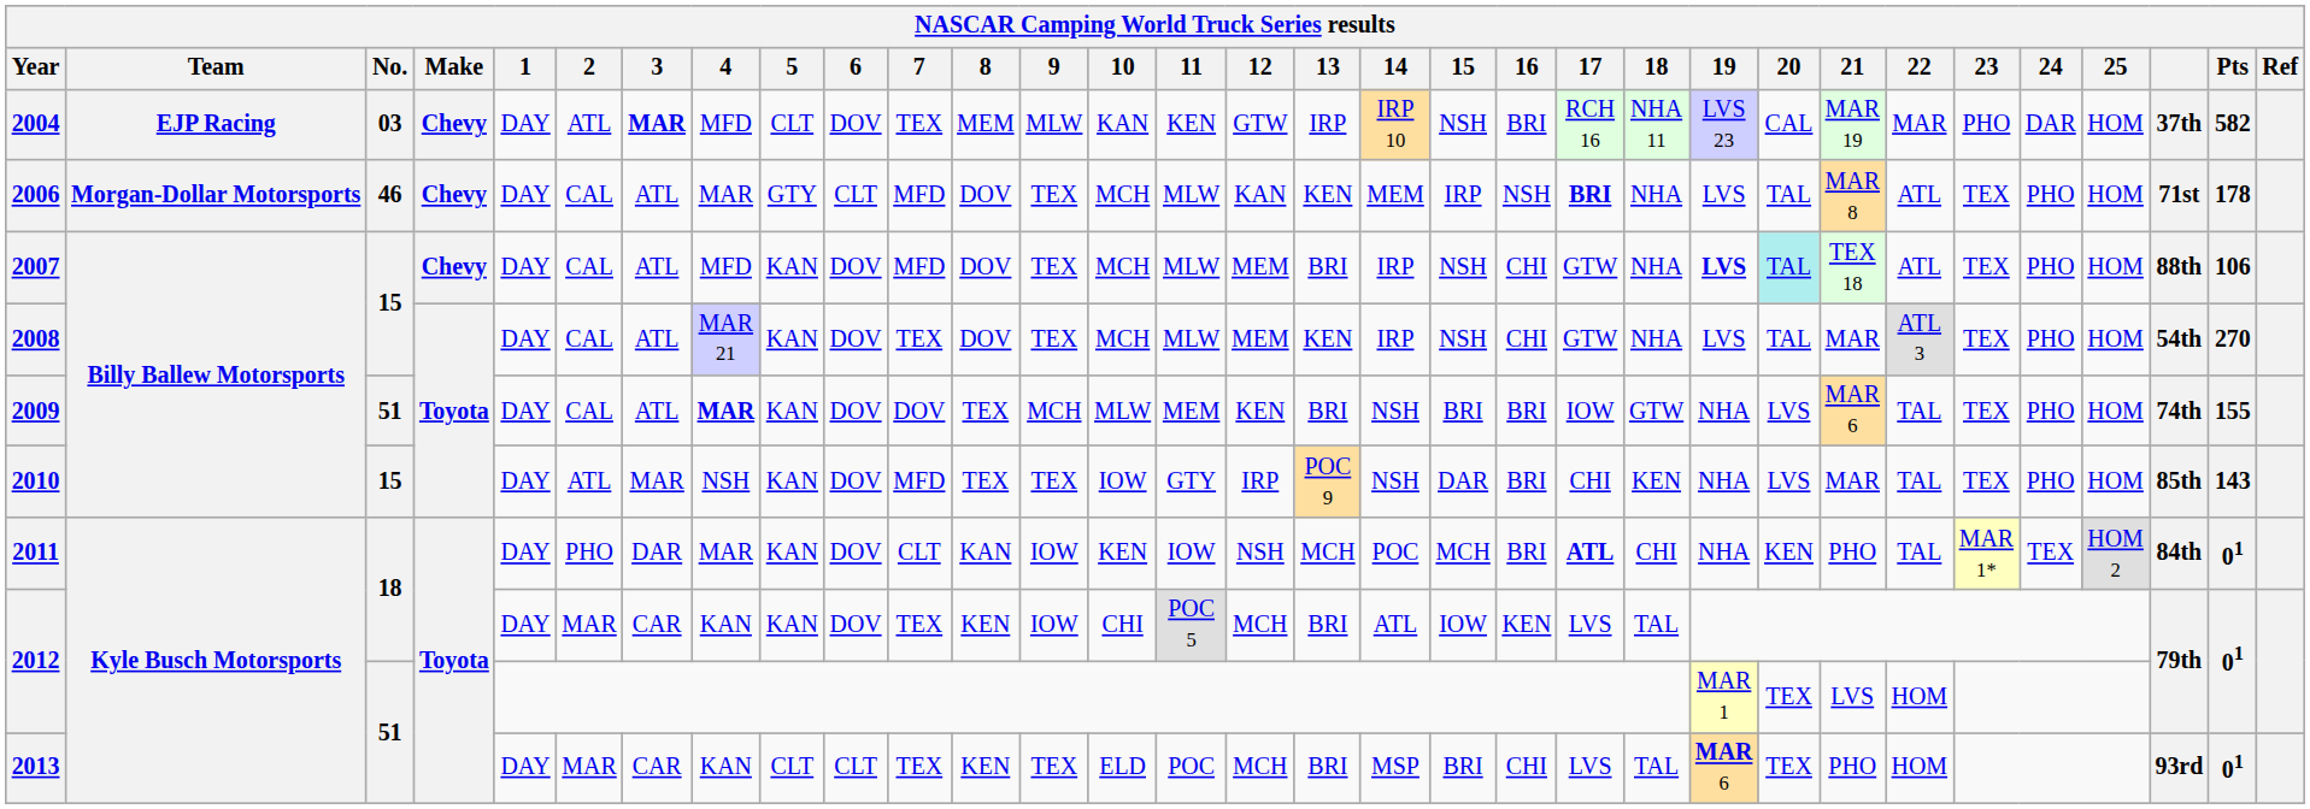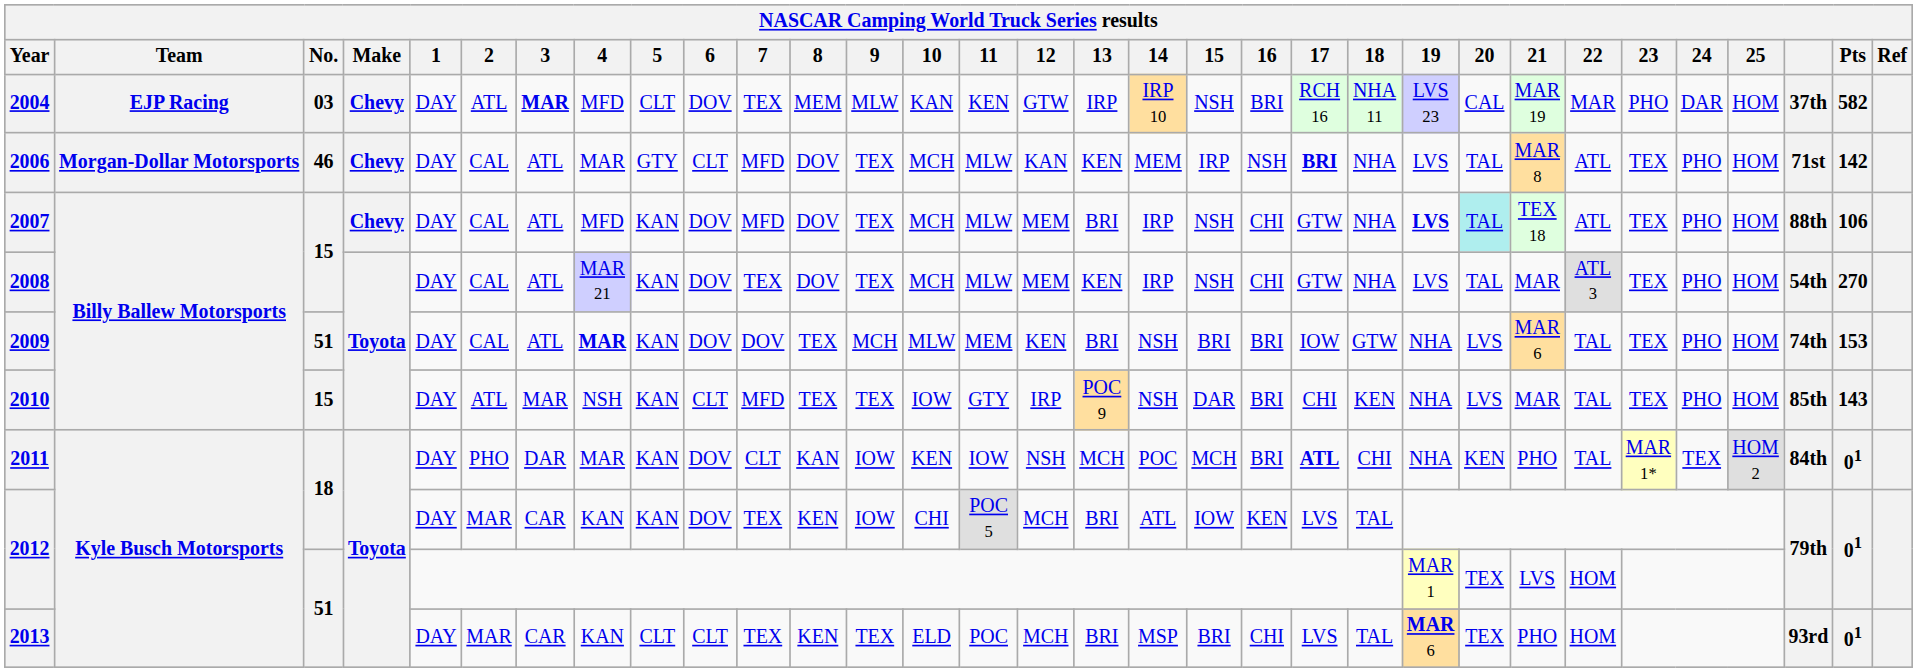 <table class="wikitable" style="text-align:center; font-size:75%">
 <tr>
 <th colspan=32><a href='#'>NASCAR Camping World Truck Series</a> results</th>
 </tr>
 <tr>
 <th>Year</th>
 <th>Team</th>
 <th>No.</th>
 <th>Make</th>
 <th>1</th>
 <th>2</th>
 <th>3</th>
 <th>4</th>
 <th>5</th>
 <th>6</th>
 <th>7</th>
 <th>8</th>
 <th>9</th>
 <th>10</th>
 <th>11</th>
 <th>12</th>
 <th>13</th>
 <th>14</th>
 <th>15</th>
 <th>16</th>
 <th>17</th>
 <th>18</th>
 <th>19</th>
 <th>20</th>
 <th>21</th>
 <th>22</th>
 <th>23</th>
 <th>24</th>
 <th>25</th>
 <th></th>
 <th>Pts</th>
 <th>Ref</th>
 </tr>
 <tr>
 <th><a href='#'>2004</a></th>
 <th><a href='#'>EJP Racing</a></th>
 <th>03</th>
 <th><a href='#'>Chevy</a></th>
 <td><a href='#'>DAY</a></td>
 <td><a href='#'>ATL</a></td>
 <td><strong><a href='#'>MAR</a></strong></td>
 <td><a href='#'>MFD</a></td>
 <td><a href='#'>CLT</a></td>
 <td><a href='#'>DOV</a></td>
 <td><a href='#'>TEX</a></td>
 <td><a href='#'>MEM</a></td>
 <td><a href='#'>MLW</a></td>
 <td><a href='#'>KAN</a></td>
 <td><a href='#'>KEN</a></td>
 <td><a href='#'>GTW</a></td>
 <td><a href='#'>IRP</a></td>
 <td style="background:#FFDF9F;"><a href='#'>IRP</a><br><small>10</small></td>
 <td><a href='#'>NSH</a></td>
 <td><a href='#'>BRI</a></td>
 <td style="background:#DFFFDF;"><a href='#'>RCH</a><br><small>16</small></td>
 <td style="background:#DFFFDF;"><a href='#'>NHA</a><br><small>11</small></td>
 <td style="background:#CFCFFF;"><a href='#'>LVS</a><br><small>23</small></td>
 <td><a href='#'>CAL</a></td>
 <td style="background:#DFFFDF;"><a href='#'>MAR</a><br><small>19</small></td>
 <td><a href='#'>MAR</a></td>
 <td><a href='#'>PHO</a></td>
 <td><a href='#'>DAR</a></td>
 <td><a href='#'>HOM</a></td>
 <th>37th</th>
 <th>582</th>
 <th></th>
 </tr>
 <tr>
 <th><a href='#'>2006</a></th>
 <th><a href='#'>Morgan-Dollar Motorsports</a></th>
 <th>46</th>
 <th><a href='#'>Chevy</a></th>
 <td><a href='#'>DAY</a></td>
 <td><a href='#'>CAL</a></td>
 <td><a href='#'>ATL</a></td>
 <td><a href='#'>MAR</a></td>
 <td><a href='#'>GTY</a></td>
 <td><a href='#'>CLT</a></td>
 <td><a href='#'>MFD</a></td>
 <td><a href='#'>DOV</a></td>
 <td><a href='#'>TEX</a></td>
 <td><a href='#'>MCH</a></td>
 <td><a href='#'>MLW</a></td>
 <td><a href='#'>KAN</a></td>
 <td><a href='#'>KEN</a></td>
 <td><a href='#'>MEM</a></td>
 <td><a href='#'>IRP</a></td>
 <td><a href='#'>NSH</a></td>
 <td><strong><a href='#'>BRI</a></strong></td>
 <td><a href='#'>NHA</a></td>
 <td><a href='#'>LVS</a></td>
 <td><a href='#'>TAL</a></td>
 <td style="background:#FFDF9F;"><a href='#'>MAR</a><br><small>8</small></td>
 <td><a href='#'>ATL</a></td>
 <td><a href='#'>TEX</a></td>
 <td><a href='#'>PHO</a></td>
 <td><a href='#'>HOM</a></td>
 <th>71st</th>
-<th>178</th>
+<th>142</th>
 <th></th>
 </tr>
 <tr>
 <th><a href='#'>2007</a></th>
 <th rowspan=4><a href='#'>Billy Ballew Motorsports</a></th>
 <th rowspan=2>15</th>
 <th><a href='#'>Chevy</a></th>
 <td><a href='#'>DAY</a></td>
 <td><a href='#'>CAL</a></td>
 <td><a href='#'>ATL</a></td>
 <td><a href='#'>MFD</a></td>
 <td><a href='#'>KAN</a></td>
 <td><a href='#'>DOV</a></td>
 <td><a href='#'>MFD</a></td>
 <td><a href='#'>DOV</a></td>
 <td><a href='#'>TEX</a></td>
 <td><a href='#'>MCH</a></td>
 <td><a href='#'>MLW</a></td>
 <td><a href='#'>MEM</a></td>
 <td><a href='#'>BRI</a></td>
 <td><a href='#'>IRP</a></td>
 <td><a href='#'>NSH</a></td>
 <td><a href='#'>CHI</a></td>
 <td><a href='#'>GTW</a></td>
 <td><a href='#'>NHA</a></td>
 <td><strong><a href='#'>LVS</a></strong></td>
 <td style="background: paleturquoise;"><a href='#'>TAL</a></td>
 <td style="background:#DFFFDF;"><a href='#'>TEX</a><br><small>18</small></td>
 <td><a href='#'>ATL</a></td>
 <td><a href='#'>TEX</a></td>
 <td><a href='#'>PHO</a></td>
 <td><a href='#'>HOM</a></td>
 <th>88th</th>
 <th>106</th>
 <th></th>
 </tr>
 <tr>
 <th><a href='#'>2008</a></th>
 <th rowspan=3><a href='#'>Toyota</a></th>
 <td><a href='#'>DAY</a></td>
 <td><a href='#'>CAL</a></td>
 <td><a href='#'>ATL</a></td>
 <td style="background:#CFCFFF;"><a href='#'>MAR</a><br><small>21</small></td>
 <td><a href='#'>KAN</a></td>
 <td><a href='#'>DOV</a></td>
 <td><a href='#'>TEX</a></td>
 <td><a href='#'>DOV</a></td>
 <td><a href='#'>TEX</a></td>
 <td><a href='#'>MCH</a></td>
 <td><a href='#'>MLW</a></td>
 <td><a href='#'>MEM</a></td>
 <td><a href='#'>KEN</a></td>
 <td><a href='#'>IRP</a></td>
 <td><a href='#'>NSH</a></td>
 <td><a href='#'>CHI</a></td>
 <td><a href='#'>GTW</a></td>
 <td><a href='#'>NHA</a></td>
 <td><a href='#'>LVS</a></td>
 <td><a href='#'>TAL</a></td>
 <td><a href='#'>MAR</a></td>
 <td style="background:#DFDFDF;"><a href='#'>ATL</a><br><small>3</small></td>
 <td><a href='#'>TEX</a></td>
 <td><a href='#'>PHO</a></td>
 <td><a href='#'>HOM</a></td>
 <th>54th</th>
 <th>270</th>
 <th></th>
 </tr>
 <tr>
 <th><a href='#'>2009</a></th>
 <th>51</th>
 <td><a href='#'>DAY</a></td>
 <td><a href='#'>CAL</a></td>
 <td><a href='#'>ATL</a></td>
 <td><strong><a href='#'>MAR</a></strong></td>
 <td><a href='#'>KAN</a></td>
 <td><a href='#'>DOV</a></td>
 <td><a href='#'>DOV</a></td>
 <td><a href='#'>TEX</a></td>
 <td><a href='#'>MCH</a></td>
 <td><a href='#'>MLW</a></td>
 <td><a href='#'>MEM</a></td>
 <td><a href='#'>KEN</a></td>
 <td><a href='#'>BRI</a></td>
 <td><a href='#'>NSH</a></td>
 <td><a href='#'>BRI</a></td>
 <td><a href='#'>BRI</a></td>
 <td><a href='#'>IOW</a></td>
 <td><a href='#'>GTW</a></td>
 <td><a href='#'>NHA</a></td>
 <td><a href='#'>LVS</a></td>
 <td style="background:#FFDF9F;"><a href='#'>MAR</a><br><small>6</small></td>
 <td><a href='#'>TAL</a></td>
 <td><a href='#'>TEX</a></td>
 <td><a href='#'>PHO</a></td>
 <td><a href='#'>HOM</a></td>
 <th>74th</th>
-<th>155</th>
+<th>153</th>
 <th></th>
 </tr>
 <tr>
 <th><a href='#'>2010</a></th>
 <th>15</th>
 <td><a href='#'>DAY</a></td>
 <td><a href='#'>ATL</a></td>
 <td><a href='#'>MAR</a></td>
 <td><a href='#'>NSH</a></td>
 <td><a href='#'>KAN</a></td>
-<td><a href='#'>DOV</a></td>
+<td><a href='#'>CLT</a></td>
 <td><a href='#'>MFD</a></td>
 <td><a href='#'>TEX</a></td>
 <td><a href='#'>TEX</a></td>
 <td><a href='#'>IOW</a></td>
 <td><a href='#'>GTY</a></td>
 <td><a href='#'>IRP</a></td>
 <td style="background:#FFDF9F;"><a href='#'>POC</a><br><small>9</small></td>
 <td><a href='#'>NSH</a></td>
 <td><a href='#'>DAR</a></td>
 <td><a href='#'>BRI</a></td>
 <td><a href='#'>CHI</a></td>
 <td><a href='#'>KEN</a></td>
 <td><a href='#'>NHA</a></td>
 <td><a href='#'>LVS</a></td>
 <td><a href='#'>MAR</a></td>
 <td><a href='#'>TAL</a></td>
 <td><a href='#'>TEX</a></td>
 <td><a href='#'>PHO</a></td>
 <td><a href='#'>HOM</a></td>
 <th>85th</th>
 <th>143</th>
 <th></th>
 </tr>
 <tr>
 <th><a href='#'>2011</a></th>
 <th rowspan=4><a href='#'>Kyle Busch Motorsports</a></th>
 <th rowspan=2>18</th>
 <th rowspan=4><a href='#'>Toyota</a></th>
 <td><a href='#'>DAY</a></td>
 <td><a href='#'>PHO</a></td>
 <td><a href='#'>DAR</a></td>
 <td><a href='#'>MAR</a></td>
 <td><a href='#'>KAN</a></td>
 <td><a href='#'>DOV</a></td>
 <td><a href='#'>CLT</a></td>
 <td><a href='#'>KAN</a></td>
 <td><a href='#'>IOW</a></td>
 <td><a href='#'>KEN</a></td>
 <td><a href='#'>IOW</a></td>
 <td><a href='#'>NSH</a></td>
 <td><a href='#'>MCH</a></td>
 <td><a href='#'>POC</a></td>
 <td><a href='#'>MCH</a></td>
 <td><a href='#'>BRI</a></td>
 <td><strong><a href='#'>ATL</a></strong></td>
 <td><a href='#'>CHI</a></td>
 <td><a href='#'>NHA</a></td>
 <td><a href='#'>KEN</a></td>
 <td><a href='#'>PHO</a></td>
 <td><a href='#'>TAL</a></td>
 <td style="background:#FFFFBF;"><a href='#'>MAR</a><br><small>1*</small></td>
 <td><a href='#'>TEX</a></td>
 <td style="background:#DFDFDF;"><a href='#'>HOM</a><br><small>2</small></td>
 <th>84th</th>
 <th>0<sup>1</sup></th>
 <th></th>
 </tr>
 <tr>
 <th rowspan=2><a href='#'>2012</a></th>
 <td><a href='#'>DAY</a></td>
 <td><a href='#'>MAR</a></td>
 <td><a href='#'>CAR</a></td>
 <td><a href='#'>KAN</a></td>
 <td><a href='#'>KAN</a></td>
 <td><a href='#'>DOV</a></td>
 <td><a href='#'>TEX</a></td>
 <td><a href='#'>KEN</a></td>
 <td><a href='#'>IOW</a></td>
 <td><a href='#'>CHI</a></td>
 <td style="background:#DFDFDF;"><a href='#'>POC</a><br><small>5</small></td>
 <td><a href='#'>MCH</a></td>
 <td><a href='#'>BRI</a></td>
 <td><a href='#'>ATL</a></td>
 <td><a href='#'>IOW</a></td>
 <td><a href='#'>KEN</a></td>
 <td><a href='#'>LVS</a></td>
 <td><a href='#'>TAL</a></td>
 <td colspan=7></td>
 <th rowspan=2>79th</th>
 <th rowspan=2>0<sup>1</sup></th>
 <th rowspan=2></th>
 </tr>
 <tr>
 <th rowspan=2>51</th>
 <td colspan=18></td>
 <td style="background:#FFFFBF;"><a href='#'>MAR</a><br><small>1</small></td>
 <td><a href='#'>TEX</a></td>
 <td><a href='#'>LVS</a></td>
 <td><a href='#'>HOM</a></td>
 <td colspan=3></td>
 </tr>
 <tr>
 <th><a href='#'>2013</a></th>
 <td><a href='#'>DAY</a></td>
 <td><a href='#'>MAR</a></td>
 <td><a href='#'>CAR</a></td>
 <td><a href='#'>KAN</a></td>
 <td><a href='#'>CLT</a></td>
 <td><a href='#'>CLT</a></td>
 <td><a href='#'>TEX</a></td>
 <td><a href='#'>KEN</a></td>
 <td><a href='#'>TEX</a></td>
 <td><a href='#'>ELD</a></td>
 <td><a href='#'>POC</a></td>
 <td><a href='#'>MCH</a></td>
 <td><a href='#'>BRI</a></td>
 <td><a href='#'>MSP</a></td>
 <td><a href='#'>BRI</a></td>
 <td><a href='#'>CHI</a></td>
 <td><a href='#'>LVS</a></td>
 <td><a href='#'>TAL</a></td>
 <td style="background:#FFDF9F;"><strong><a href='#'>MAR</a></strong><br><small>6</small></td>
 <td><a href='#'>TEX</a></td>
 <td><a href='#'>PHO</a></td>
 <td><a href='#'>HOM</a></td>
 <td colspan=3></td>
 <th>93rd</th>
 <th>0<sup>1</sup></th>
 <th></th>
 </tr>
 </table>
